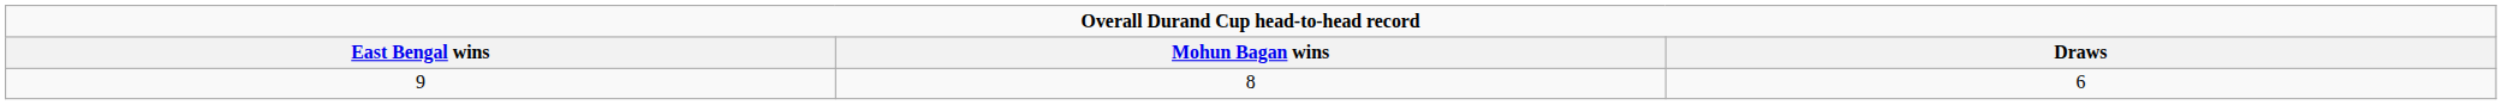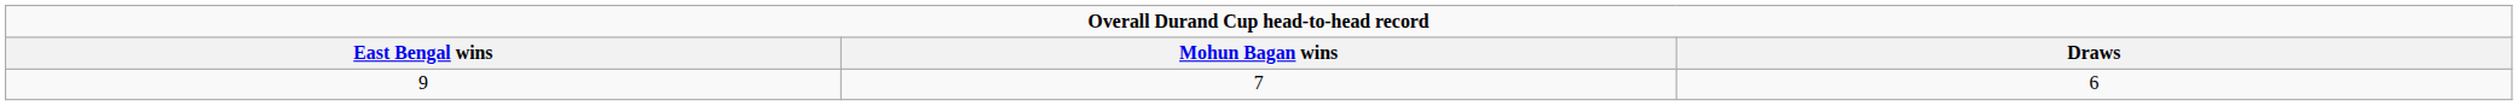 <table class="wikitable" style="font-size:90%; width:95%; text-align:center">
 <tr>
 <td Colspan="3"><strong>Overall Durand Cup head-to-head record</strong></td>
 </tr>
 <tr>
 <th width="33%"><a href='#'>East Bengal</a> wins</th>
 <th width="33%"><a href='#'>Mohun Bagan</a> wins</th>
 <th width="33%">Draws</th>
 </tr>
 <tr>
 <td>9</td>
-<td>8</td>
+<td>7</td>
 <td>6</td>
 </tr>
 </table>
